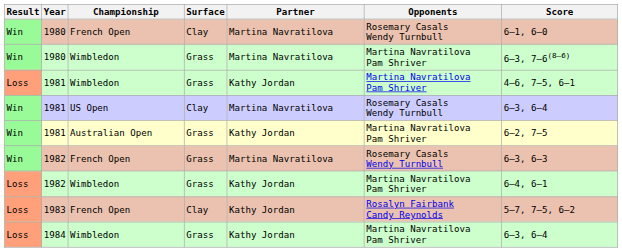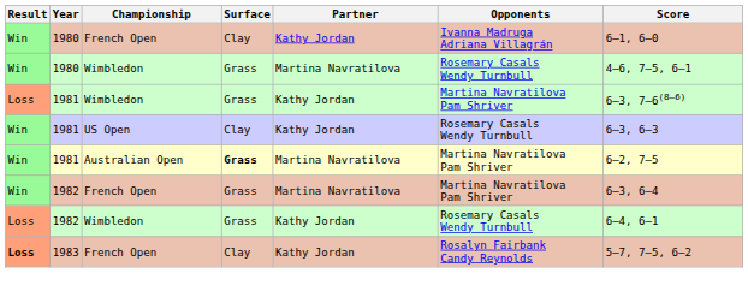 <table class="sortable wikitable">
 <tr>
 <th style="width:40px">Result</th>
 <th style="width:30px">Year</th>
 <th style="width:160px">Championship</th>
 <th style="width:50px">Surface</th>
 <th style="width:190px">Partner</th>
 <th style="width:190px">Opponents</th>
 <th style="width:160px" class="unsortable">Score</th>
 </tr>
 <tr style="background:#ebc2af;">
 <td style="background:#98fb98;">Win</td>
 <td>1980</td>
 <td>French Open</td>
 <td>Clay</td>
-<td> Martina Navratilova</td>
-<td> Rosemary Casals <br>  Wendy Turnbull</td>
+<td> <a href='#'>Kathy Jordan</a></td>
+<td> <a href='#'>Ivanna Madruga</a> <br>  <a href='#'>Adriana Villagrán</a></td>
 <td>6–1, 6–0</td>
 </tr>
 <tr style="background:#cfc;">
 <td style="background:#98fb98;">Win</td>
 <td>1980</td>
 <td>Wimbledon</td>
 <td>Grass</td>
 <td> Martina Navratilova</td>
-<td> Martina Navratilova <br>  Pam Shriver</td>
-<td>6–3, 7–6<sup>(8–6)</sup></td>
+<td> <a href='#'>Rosemary Casals</a> <br>  <a href='#'>Wendy Turnbull</a></td>
+<td>4–6, 7–5, 6–1</td>
 </tr>
 <tr style="background:#cfc;">
 <td style="background:#ffa07a;">Loss</td>
 <td>1981</td>
 <td>Wimbledon</td>
 <td>Grass</td>
 <td> Kathy Jordan</td>
 <td> <a href='#'>Martina Navratilova</a> <br>  <a href='#'>Pam Shriver</a></td>
-<td>4–6, 7–5, 6–1</td>
+<td>6–3, 7–6<sup>(8–6)</sup></td>
 </tr>
 <tr style="background:#ccf;">
 <td style="background:#98fb98;">Win</td>
 <td>1981</td>
 <td>US Open</td>
 <td>Clay</td>
-<td> Martina Navratilova</td>
+<td> Kathy Jordan</td>
 <td> Rosemary Casals <br>  Wendy Turnbull</td>
-<td>6–3, 6–4</td>
+<td>6–3, 6–3</td>
 </tr>
 <tr style="background:#ffc;">
 <td style="background:#98fb98;">Win</td>
 <td>1981</td>
 <td>Australian Open</td>
-<td>Grass</td>
-<td> Kathy Jordan</td>
+<td><strong>Grass</strong></td>
+<td> Martina Navratilova</td>
 <td> Martina Navratilova <br>  Pam Shriver</td>
 <td>6–2, 7–5</td>
 </tr>
 <tr style="background:#ebc2af;">
 <td style="background:#98fb98;">Win</td>
 <td>1982</td>
 <td>French Open</td>
 <td>Grass</td>
 <td> Martina Navratilova</td>
-<td> Rosemary Casals <br>  <a href='#'>Wendy Turnbull</a></td>
-<td>6–3, 6–3</td>
+<td> Martina Navratilova <br>  Pam Shriver</td>
+<td>6–3, 6–4</td>
 </tr>
 <tr style="background:#cfc;">
 <td style="background:#ffa07a;">Loss</td>
 <td>1982</td>
 <td>Wimbledon</td>
 <td>Grass</td>
 <td> Kathy Jordan</td>
-<td> Martina Navratilova <br>  Pam Shriver</td>
+<td> Rosemary Casals <br>  <a href='#'>Wendy Turnbull</a></td>
 <td>6–4, 6–1</td>
 </tr>
 <tr style="background:#ebc2af;">
-<td style="background:#ffa07a;">Loss</td>
+<td style="background:#ffa07a;"><strong>Loss</strong></td>
 <td>1983</td>
 <td>French Open</td>
 <td>Clay</td>
 <td> Kathy Jordan</td>
 <td> <a href='#'>Rosalyn Fairbank</a> <br>  <a href='#'>Candy Reynolds</a></td>
 <td>5–7, 7–5, 6–2</td>
 </tr>
-<tr style="background:#cfc;">
-<td style="background:#ffa07a;">Loss</td>
-<td>1984</td>
-<td>Wimbledon</td>
-<td>Grass</td>
-<td> Kathy Jordan</td>
-<td> Martina Navratilova <br>  Pam Shriver</td>
-<td>6–3, 6–4</td>
-</tr>
 </table>
